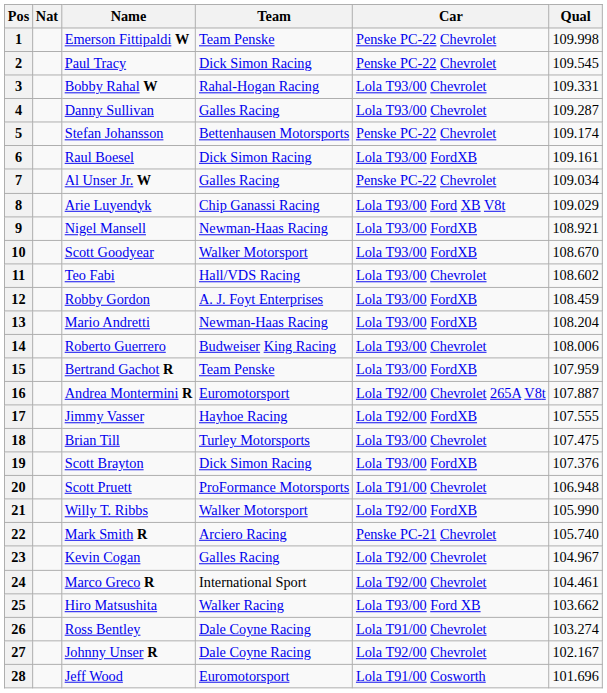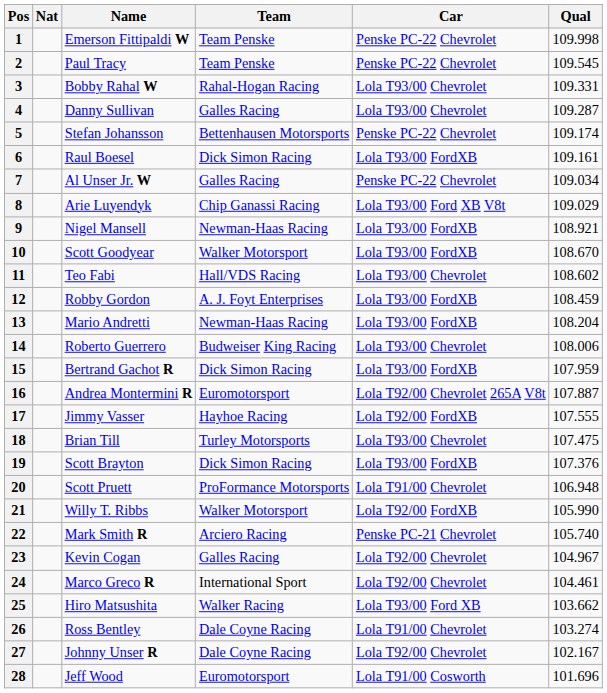 <table class="wikitable" style="font-size: 95%;">
 <tr>
 <th>Pos</th>
 <th>Nat</th>
 <th>Name</th>
 <th>Team</th>
 <th>Car</th>
 <th>Qual</th>
 </tr>
 <tr>
 <th>1</th>
 <td></td>
 <td><a href='#'>Emerson Fittipaldi</a> <strong><span>W</span></strong></td>
 <td><a href='#'>Team Penske</a></td>
 <td><a href='#'>Penske PC-22</a> <a href='#'>Chevrolet</a></td>
 <td>109.998</td>
 </tr>
 <tr>
 <th>2</th>
 <td></td>
 <td><a href='#'>Paul Tracy</a></td>
-<td><a href='#'>Dick Simon Racing</a></td>
+<td><a href='#'>Team Penske</a></td>
 <td><a href='#'>Penske PC-22</a> <a href='#'>Chevrolet</a></td>
 <td>109.545</td>
 </tr>
 <tr>
 <th>3</th>
 <td></td>
 <td><a href='#'>Bobby Rahal</a> <strong><span>W</span></strong></td>
 <td><a href='#'>Rahal-Hogan Racing</a></td>
 <td><a href='#'>Lola T93/00</a> <a href='#'>Chevrolet</a></td>
 <td>109.331</td>
 </tr>
 <tr>
 <th>4</th>
 <td></td>
 <td><a href='#'>Danny Sullivan</a></td>
 <td><a href='#'>Galles Racing</a></td>
 <td><a href='#'>Lola T93/00</a> <a href='#'>Chevrolet</a></td>
 <td>109.287</td>
 </tr>
 <tr>
 <th>5</th>
 <td></td>
 <td><a href='#'>Stefan Johansson</a></td>
 <td><a href='#'>Bettenhausen Motorsports</a></td>
 <td><a href='#'>Penske PC-22</a> <a href='#'>Chevrolet</a></td>
 <td>109.174</td>
 </tr>
 <tr>
 <th>6</th>
 <td></td>
 <td><a href='#'>Raul Boesel</a></td>
 <td><a href='#'>Dick Simon Racing</a></td>
 <td><a href='#'>Lola T93/00</a> <a href='#'>FordXB</a></td>
 <td>109.161</td>
 </tr>
 <tr>
 <th>7</th>
 <td></td>
 <td><a href='#'>Al Unser Jr.</a> <strong><span>W</span></strong></td>
 <td><a href='#'>Galles Racing</a></td>
 <td><a href='#'>Penske PC-22</a> <a href='#'>Chevrolet</a></td>
 <td>109.034</td>
 </tr>
 <tr>
 <th>8</th>
 <td></td>
 <td><a href='#'>Arie Luyendyk</a></td>
 <td><a href='#'>Chip Ganassi Racing</a></td>
 <td><a href='#'>Lola T93/00</a> <a href='#'>Ford</a> <a href='#'>XB</a> <a href='#'>V8</a><a href='#'>t</a></td>
 <td>109.029</td>
 </tr>
 <tr>
 <th>9</th>
 <td></td>
 <td><a href='#'>Nigel Mansell</a></td>
 <td><a href='#'>Newman-Haas Racing</a></td>
 <td><a href='#'>Lola T93/00</a> <a href='#'>FordXB</a></td>
 <td>108.921</td>
 </tr>
 <tr>
 <th>10</th>
 <td></td>
 <td><a href='#'>Scott Goodyear</a></td>
 <td><a href='#'>Walker Motorsport</a></td>
 <td><a href='#'>Lola T93/00</a> <a href='#'>FordXB</a></td>
 <td>108.670</td>
 </tr>
 <tr>
 <th>11</th>
 <td></td>
 <td><a href='#'>Teo Fabi</a></td>
 <td><a href='#'>Hall/VDS Racing</a></td>
 <td><a href='#'>Lola T93/00</a> <a href='#'>Chevrolet</a></td>
 <td>108.602</td>
 </tr>
 <tr>
 <th>12</th>
 <td></td>
 <td><a href='#'>Robby Gordon</a></td>
 <td><a href='#'>A. J. Foyt Enterprises</a></td>
 <td><a href='#'>Lola T93/00</a> <a href='#'>FordXB</a></td>
 <td>108.459</td>
 </tr>
 <tr>
 <th>13</th>
 <td></td>
 <td><a href='#'>Mario Andretti</a></td>
 <td><a href='#'>Newman-Haas Racing</a></td>
 <td><a href='#'>Lola T93/00</a> <a href='#'>FordXB</a></td>
 <td>108.204</td>
 </tr>
 <tr>
 <th>14</th>
 <td></td>
 <td><a href='#'>Roberto Guerrero</a></td>
 <td><a href='#'>Budweiser</a> <a href='#'>King Racing</a></td>
 <td><a href='#'>Lola T93/00</a> <a href='#'>Chevrolet</a></td>
 <td>108.006</td>
 </tr>
 <tr>
 <th>15</th>
 <td></td>
 <td><a href='#'>Bertrand Gachot</a> <strong><span>R</span></strong></td>
-<td><a href='#'>Team Penske</a></td>
+<td><a href='#'>Dick Simon Racing</a></td>
 <td><a href='#'>Lola T93/00</a> <a href='#'>FordXB</a></td>
 <td>107.959</td>
 </tr>
 <tr>
 <th>16</th>
 <td></td>
 <td><a href='#'>Andrea Montermini</a> <strong><span>R</span></strong></td>
 <td><a href='#'>Euromotorsport</a></td>
 <td><a href='#'>Lola T92/00</a> <a href='#'>Chevrolet</a> <a href='#'>265A</a> <a href='#'>V8</a><a href='#'>t</a></td>
 <td>107.887</td>
 </tr>
 <tr>
 <th>17</th>
 <td></td>
 <td><a href='#'>Jimmy Vasser</a></td>
 <td><a href='#'>Hayhoe Racing</a></td>
 <td><a href='#'>Lola T92/00</a> <a href='#'>FordXB</a></td>
 <td>107.555</td>
 </tr>
 <tr>
 <th>18</th>
 <td></td>
 <td><a href='#'>Brian Till</a></td>
 <td><a href='#'>Turley Motorsports</a></td>
 <td><a href='#'>Lola T93/00</a> <a href='#'>Chevrolet</a></td>
 <td>107.475</td>
 </tr>
 <tr>
 <th>19</th>
 <td></td>
 <td><a href='#'>Scott Brayton</a></td>
 <td><a href='#'>Dick Simon Racing</a></td>
 <td><a href='#'>Lola T93/00</a> <a href='#'>FordXB</a></td>
 <td>107.376</td>
 </tr>
 <tr>
 <th>20</th>
 <td></td>
 <td><a href='#'>Scott Pruett</a></td>
 <td><a href='#'>ProFormance Motorsports</a></td>
 <td><a href='#'>Lola T91/00</a> <a href='#'>Chevrolet</a></td>
 <td>106.948</td>
 </tr>
 <tr>
 <th>21</th>
 <td></td>
 <td><a href='#'>Willy T. Ribbs</a></td>
 <td><a href='#'>Walker Motorsport</a></td>
 <td><a href='#'>Lola T92/00</a> <a href='#'>FordXB</a></td>
 <td>105.990</td>
 </tr>
 <tr>
 <th>22</th>
 <td></td>
 <td><a href='#'>Mark Smith</a> <strong><span>R</span></strong></td>
 <td><a href='#'>Arciero Racing</a></td>
 <td><a href='#'>Penske PC-21</a> <a href='#'>Chevrolet</a></td>
 <td>105.740</td>
 </tr>
 <tr>
 <th>23</th>
 <td></td>
 <td><a href='#'>Kevin Cogan</a></td>
 <td><a href='#'>Galles Racing</a></td>
 <td><a href='#'>Lola T92/00</a> <a href='#'>Chevrolet</a></td>
 <td>104.967</td>
 </tr>
 <tr>
 <th>24</th>
 <td></td>
 <td><a href='#'>Marco Greco</a> <strong><span>R</span></strong></td>
 <td>International Sport</td>
 <td><a href='#'>Lola T92/00</a> <a href='#'>Chevrolet</a></td>
 <td>104.461</td>
 </tr>
 <tr>
 <th>25</th>
 <td></td>
 <td><a href='#'>Hiro Matsushita</a></td>
 <td><a href='#'>Walker Racing</a></td>
 <td><a href='#'>Lola T93/00</a> <a href='#'>Ford XB</a></td>
 <td>103.662</td>
 </tr>
 <tr>
 <th>26</th>
 <td></td>
 <td><a href='#'>Ross Bentley</a></td>
 <td><a href='#'>Dale Coyne Racing</a></td>
 <td><a href='#'>Lola T91/00</a> <a href='#'>Chevrolet</a></td>
 <td>103.274</td>
 </tr>
 <tr>
 <th>27</th>
 <td></td>
 <td><a href='#'>Johnny Unser</a> <strong><span>R</span></strong></td>
 <td><a href='#'>Dale Coyne Racing</a></td>
 <td><a href='#'>Lola T92/00</a> <a href='#'>Chevrolet</a></td>
 <td>102.167</td>
 </tr>
 <tr>
 <th>28</th>
 <td></td>
 <td><a href='#'>Jeff Wood</a></td>
 <td><a href='#'>Euromotorsport</a></td>
 <td><a href='#'>Lola T91/00</a> <a href='#'>Cosworth</a></td>
 <td>101.696</td>
 </tr>
 </table>
